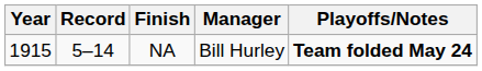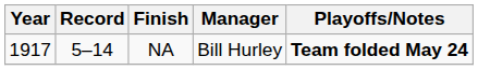 <table class="wikitable" style="text-align:center">
 <tr>
 <th>Year</th>
 <th>Record</th>
 <th>Finish</th>
 <th>Manager</th>
 <th>Playoffs/Notes</th>
 </tr>
 <tr>
-<td>1915</td>
+<td>1917</td>
 <td>5–14</td>
 <td>NA</td>
 <td>Bill Hurley</td>
 <td><strong>Team folded May 24</strong></td>
 </tr>
 <tr>
 </tr>
 </table>
